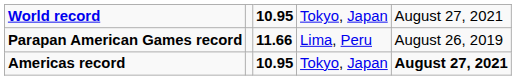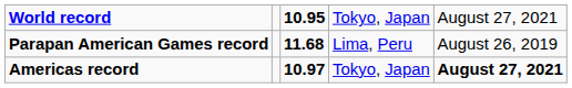 <table class="wikitable">
 <tr>
 <td><strong><a href='#'>World record</a></strong></td>
 <td></td>
 <td><strong>10.95</strong></td>
 <td><a href='#'>Tokyo</a>, <a href='#'>Japan</a></td>
 <td>August 27, 2021</td>
 </tr>
 <tr>
 <td><strong>Parapan American Games record</strong></td>
 <td></td>
-<td><strong>11.66</strong></td>
+<td><strong>11.68</strong></td>
 <td><a href='#'>Lima</a>, <a href='#'>Peru</a></td>
 <td>August 26, 2019</td>
 </tr>
 <tr>
 <td><strong>Americas record</strong></td>
 <td></td>
-<td><strong>10.95</strong></td>
+<td><strong>10.97</strong></td>
 <td><a href='#'>Tokyo</a>, <a href='#'>Japan</a></td>
 <td><strong>August 27, 2021</strong></td>
 </tr>
 </table>
